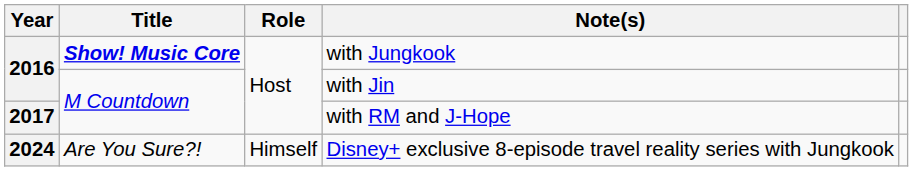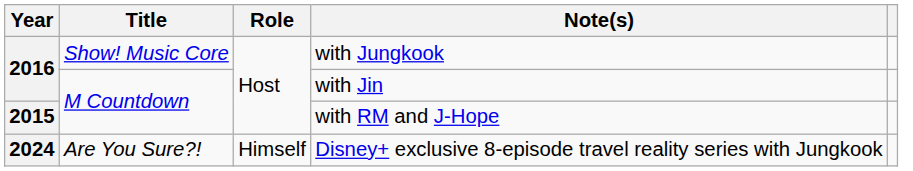 <table class="wikitable  plainrowheaders">
 <tr>
 <th scope="col">Year</th>
 <th scope="col">Title</th>
 <th scope="col">Role</th>
 <th scope="col">Note(s)</th>
 <th scope="col"></th>
 </tr>
 <tr>
 <th scope="row" rowspan="2">2016</th>
-<td rowspan="row"><strong><em><a href='#'>Show! Music Core</a></em></strong></td>
+<td rowspan="row"><em><a href='#'>Show! Music Core</a></em></td>
 <td rowspan="3">Host</td>
 <td>with <a href='#'>Jungkook</a></td>
 <td style="text-align:center;"></td>
 </tr>
 <tr>
 <td rowspan="2"><em><a href='#'>M Countdown</a></em></td>
 <td>with <a href='#'>Jin</a></td>
 <td style="text-align:center;"></td>
 </tr>
 <tr>
-<th scope="row">2017</th>
+<th scope="row">2015</th>
 <td>with <a href='#'>RM</a> and <a href='#'>J-Hope</a></td>
 <td style="text-align:center;"></td>
 </tr>
 <tr>
 <th scope="row">2024</th>
 <td><em>Are You Sure?!</em></td>
 <td>Himself</td>
 <td><a href='#'>Disney+</a> exclusive 8-episode travel reality series with Jungkook</td>
 <td style="text-align:center;"></td>
 </tr>
 </table>
